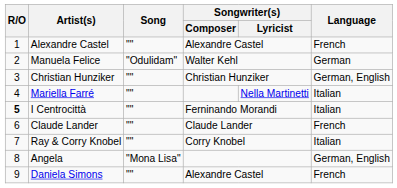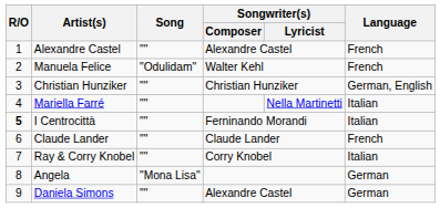 <table class="sortable wikitable" style="margin: 1em auto 1em auto; text-align:left">
 <tr>
 <th rowspan="2">R/O</th>
 <th rowspan="2">Artist(s)</th>
 <th rowspan="2">Song</th>
 <th colspan="2">Songwriter(s)</th>
 <th rowspan="2">Language</th>
 </tr>
 <tr>
 <th>Composer</th>
 <th>Lyricist</th>
 </tr>
 <tr>
 <td align="center">1</td>
 <td>Alexandre Castel</td>
 <td>""</td>
 <td colspan="2">Alexandre Castel</td>
 <td>French</td>
 </tr>
 <tr>
 <td align="center">2</td>
 <td>Manuela Felice</td>
 <td>"Odulidam"</td>
 <td colspan="2">Walter Kehl</td>
-<td>German</td>
+<td>French</td>
 </tr>
 <tr>
 <td align="center">3</td>
 <td>Christian Hunziker</td>
 <td>""</td>
 <td colspan="2">Christian Hunziker</td>
 <td>German, English</td>
 </tr>
 <tr>
 <td align="center">4</td>
 <td><a href='#'>Mariella Farré</a></td>
 <td>""</td>
 <td></td>
 <td><a href='#'>Nella Martinetti</a></td>
 <td>Italian</td>
 </tr>
 <tr>
 <td align="center"><strong>5</strong></td>
 <td>I Centrocittà</td>
 <td>""</td>
 <td colspan="2">Ferninando Morandi</td>
 <td>Italian</td>
 </tr>
 <tr>
 <td align="center">6</td>
 <td>Claude Lander</td>
 <td>""</td>
 <td colspan="2">Claude Lander</td>
 <td>French</td>
 </tr>
 <tr>
 <td align="center">7</td>
 <td>Ray & Corry Knobel</td>
 <td>""</td>
 <td colspan="2">Corry Knobel</td>
 <td>Italian</td>
 </tr>
 <tr>
 <td align="center">8</td>
 <td>Angela</td>
 <td>"Mona Lisa"</td>
 <td colspan="2"></td>
-<td>German, English</td>
+<td>German</td>
 </tr>
 <tr>
 <td align="center">9</td>
 <td><a href='#'>Daniela Simons</a></td>
 <td>""</td>
 <td colspan="2">Alexandre Castel</td>
-<td>French</td>
+<td>German</td>
 </tr>
 </table>
